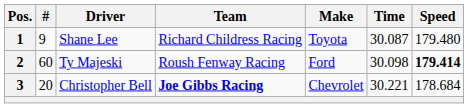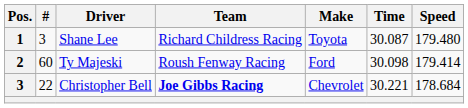 <table class="wikitable" style="font-size:95%">
 <tr>
 <th>Pos.</th>
 <th>#</th>
 <th>Driver</th>
 <th>Team</th>
 <th>Make</th>
 <th>Time</th>
 <th>Speed</th>
 </tr>
 <tr>
 <th>1</th>
-<td>9</td>
+<td>3</td>
 <td><a href='#'>Shane Lee</a></td>
 <td><a href='#'>Richard Childress Racing</a></td>
 <td><a href='#'>Toyota</a></td>
 <td>30.087</td>
 <td>179.480</td>
 </tr>
 <tr>
 <th>2</th>
 <td>60</td>
 <td><a href='#'>Ty Majeski</a></td>
 <td><a href='#'>Roush Fenway Racing</a></td>
 <td><a href='#'>Ford</a></td>
 <td>30.098</td>
-<td><strong>179.414</strong></td>
+<td>179.414</td>
 </tr>
 <tr>
 <th>3</th>
-<td>20</td>
+<td>22</td>
 <td><a href='#'>Christopher Bell</a></td>
 <td><strong><a href='#'>Joe Gibbs Racing</a></strong></td>
 <td><a href='#'>Chevrolet</a></td>
 <td>30.221</td>
 <td>178.684</td>
 </tr>
 <tr>
 <th colspan="7"></th>
 </tr>
 </table>
